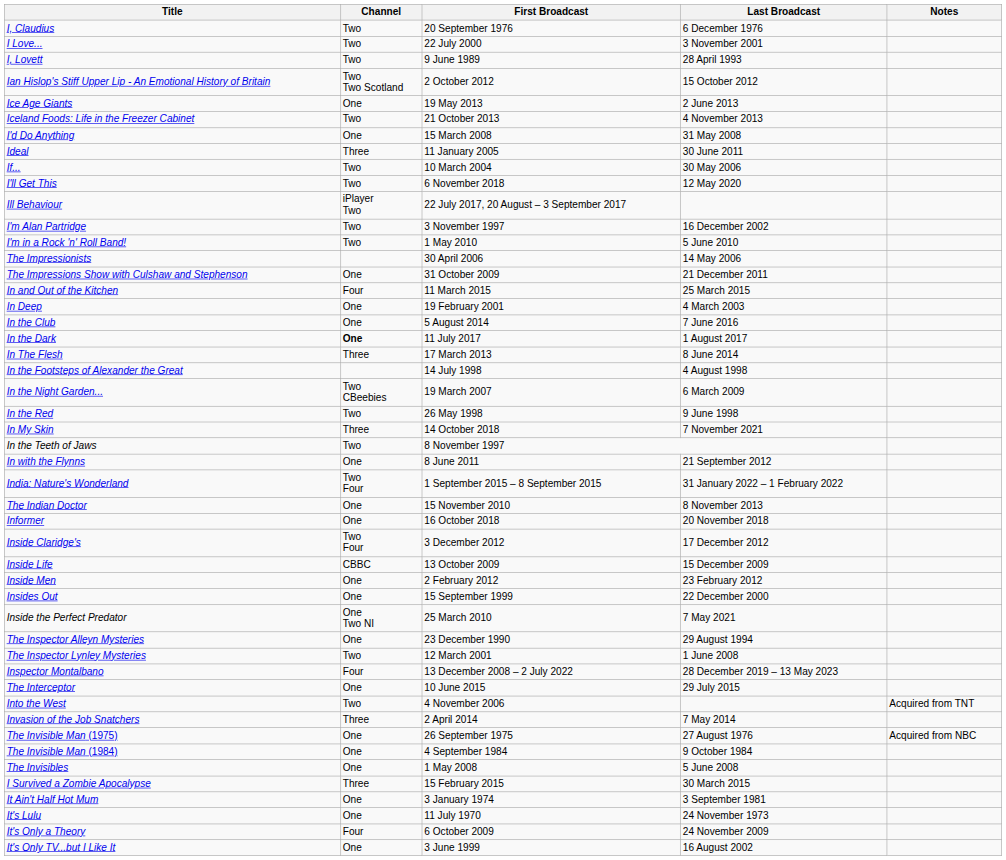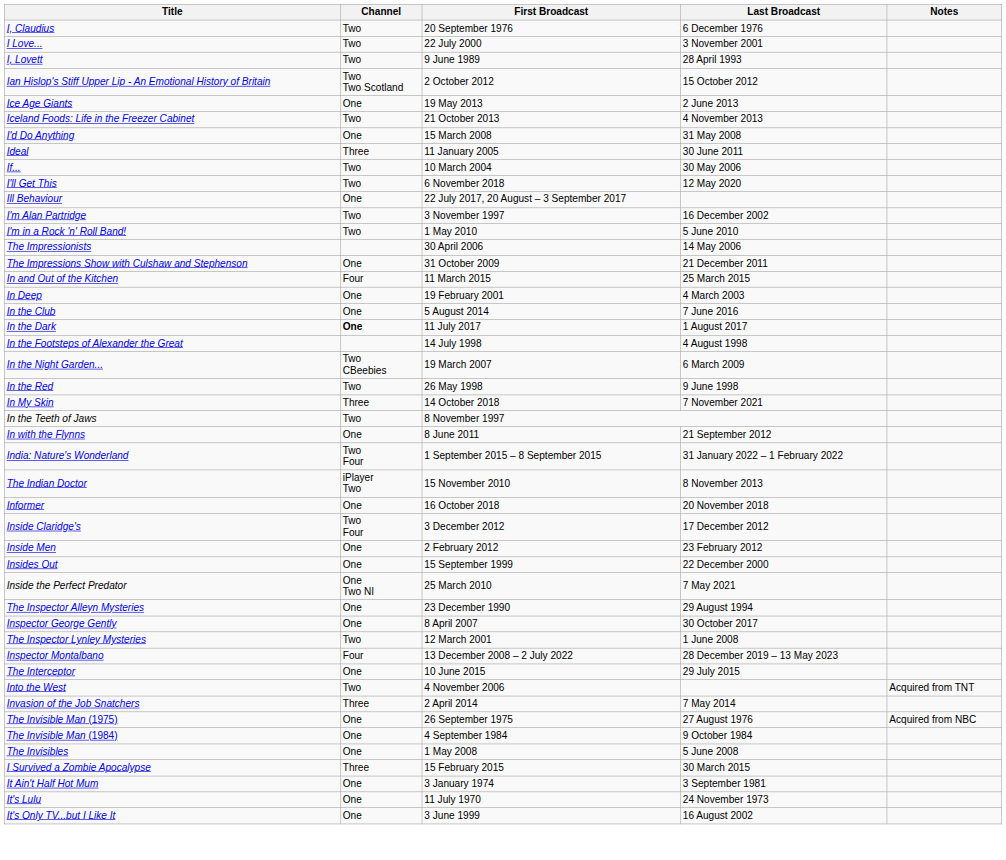 <table class="wikitable plainrowheaders sortable" style="width:100%;">
 <tr>
 <th scope=col>Title</th>
 <th scope=col>Channel</th>
 <th scope=col>First Broadcast</th>
 <th scope=col>Last Broadcast</th>
 <th scope=col>Notes</th>
 </tr>
 <tr>
 <td><em><a href='#'>I, Claudius</a></em></td>
 <td>Two</td>
 <td>20 September 1976</td>
 <td>6 December 1976</td>
 <td></td>
 </tr>
 <tr>
 <td><em><a href='#'>I Love...</a></em></td>
 <td>Two</td>
 <td>22 July 2000</td>
 <td>3 November 2001</td>
 <td></td>
 </tr>
 <tr>
 <td><em><a href='#'>I, Lovett</a></em></td>
 <td>Two</td>
 <td>9 June 1989</td>
 <td>28 April 1993</td>
 <td></td>
 </tr>
 <tr>
 <td><em><a href='#'>Ian Hislop's Stiff Upper Lip - An Emotional History of Britain</a></em></td>
 <td>Two <br> Two Scotland</td>
 <td>2 October 2012</td>
 <td>15 October 2012</td>
 <td></td>
 </tr>
 <tr>
 <td><em><a href='#'>Ice Age Giants</a></em></td>
 <td>One</td>
 <td>19 May 2013</td>
 <td>2 June 2013</td>
 <td></td>
 </tr>
 <tr>
 <td><em><a href='#'>Iceland Foods: Life in the Freezer Cabinet</a></em></td>
 <td>Two</td>
 <td>21 October 2013</td>
 <td>4 November 2013</td>
 <td></td>
 </tr>
 <tr>
 <td><em><a href='#'>I'd Do Anything</a></em></td>
 <td>One</td>
 <td>15 March 2008</td>
 <td>31 May 2008</td>
 <td></td>
 </tr>
 <tr>
 <td><em><a href='#'>Ideal</a></em></td>
 <td>Three</td>
 <td>11 January 2005</td>
 <td>30 June 2011</td>
 <td></td>
 </tr>
 <tr>
 <td><em><a href='#'>If...</a></em></td>
 <td>Two</td>
 <td>10 March 2004</td>
 <td>30 May 2006</td>
 <td></td>
 </tr>
 <tr>
 <td><em><a href='#'>I'll Get This</a></em></td>
 <td>Two</td>
 <td>6 November 2018</td>
 <td>12 May 2020</td>
 <td></td>
 </tr>
 <tr>
 <td><em><a href='#'>Ill Behaviour</a></em></td>
-<td>iPlayer <br> Two</td>
+<td>One</td>
 <td>22 July 2017, 20 August – 3 September 2017</td>
 <td></td>
 <td></td>
 </tr>
 <tr>
 <td><em><a href='#'>I'm Alan Partridge</a></em></td>
 <td>Two</td>
 <td>3 November 1997</td>
 <td>16 December 2002</td>
 <td></td>
 </tr>
 <tr>
 <td><em><a href='#'>I'm in a Rock 'n' Roll Band!</a></em></td>
 <td>Two</td>
 <td>1 May 2010</td>
 <td>5 June 2010</td>
 <td></td>
 </tr>
 <tr>
 <td><em><a href='#'>The Impressionists</a></em></td>
 <td></td>
 <td>30 April 2006</td>
 <td>14 May 2006</td>
 <td></td>
 </tr>
 <tr>
 <td><em><a href='#'>The Impressions Show with Culshaw and Stephenson</a></em></td>
 <td>One</td>
 <td>31 October 2009</td>
 <td>21 December 2011</td>
 <td></td>
 </tr>
 <tr>
 <td><em><a href='#'>In and Out of the Kitchen</a></em></td>
 <td>Four</td>
 <td>11 March 2015</td>
 <td>25 March 2015</td>
 <td></td>
 </tr>
 <tr>
 <td><em><a href='#'>In Deep</a></em></td>
 <td>One</td>
 <td>19 February 2001</td>
 <td>4 March 2003</td>
 <td></td>
 </tr>
 <tr>
 <td><em><a href='#'>In the Club</a></em></td>
 <td>One</td>
 <td>5 August 2014</td>
 <td>7 June 2016</td>
 <td></td>
 </tr>
 <tr>
 <td><em><a href='#'>In the Dark</a></em></td>
 <td><strong>One</strong></td>
 <td>11 July 2017</td>
 <td>1 August 2017</td>
 <td></td>
 </tr>
 <tr>
-<td><em><a href='#'>In The Flesh</a></em></td>
-<td>Three</td>
-<td>17 March 2013</td>
-<td>8 June 2014</td>
-<td></td>
-</tr>
-<tr>
 <td><em><a href='#'>In the Footsteps of Alexander the Great</a></em></td>
 <td></td>
 <td>14 July 1998</td>
 <td>4 August 1998</td>
 <td></td>
 </tr>
 <tr>
 <td><em><a href='#'>In the Night Garden...</a></em></td>
 <td>Two <br> CBeebies</td>
 <td>19 March 2007</td>
 <td>6 March 2009</td>
 <td></td>
 </tr>
 <tr>
 <td><em><a href='#'>In the Red</a></em></td>
 <td>Two</td>
 <td>26 May 1998</td>
 <td>9 June 1998</td>
 <td></td>
 </tr>
 <tr>
 <td><em><a href='#'>In My Skin</a></em></td>
 <td>Three</td>
 <td>14 October 2018</td>
 <td>7 November 2021</td>
 <td></td>
 </tr>
 <tr>
 <td><em>In the Teeth of Jaws</em></td>
 <td>Two</td>
 <td colspan="2">8 November 1997</td>
 <td></td>
 </tr>
 <tr>
 <td><em><a href='#'>In with the Flynns</a></em></td>
 <td>One</td>
 <td>8 June 2011</td>
 <td>21 September 2012</td>
 <td></td>
 </tr>
 <tr>
 <td><em><a href='#'>India: Nature's Wonderland</a></em></td>
 <td>Two <br> Four</td>
 <td>1 September 2015 – 8 September 2015</td>
 <td>31 January 2022 – 1 February 2022</td>
 <td></td>
 </tr>
 <tr>
 <td><em><a href='#'>The Indian Doctor</a></em></td>
-<td>One</td>
+<td>iPlayer <br> Two</td>
 <td>15 November 2010</td>
 <td>8 November 2013</td>
 <td></td>
 </tr>
 <tr>
 <td><em><a href='#'>Informer</a></em></td>
 <td>One</td>
 <td>16 October 2018</td>
 <td>20 November 2018</td>
 <td></td>
 </tr>
 <tr>
 <td><em><a href='#'>Inside Claridge's</a></em></td>
 <td>Two <br> Four</td>
 <td>3 December 2012</td>
 <td>17 December 2012</td>
-<td></td>
-</tr>
-<tr>
-<td><em><a href='#'>Inside Life</a></em></td>
-<td>CBBC</td>
-<td>13 October 2009</td>
-<td>15 December 2009</td>
 <td></td>
 </tr>
 <tr>
 <td><em><a href='#'>Inside Men</a></em></td>
 <td>One</td>
 <td>2 February 2012</td>
 <td>23 February 2012</td>
 <td></td>
 </tr>
 <tr>
 <td><em><a href='#'>Insides Out</a></em></td>
 <td>One</td>
 <td>15 September 1999</td>
 <td>22 December 2000</td>
 <td></td>
 </tr>
 <tr>
 <td><em>Inside the Perfect Predator</em></td>
 <td>One <br> Two NI</td>
 <td>25 March 2010</td>
 <td>7 May 2021</td>
 <td></td>
 </tr>
 <tr>
 <td><em><a href='#'>The Inspector Alleyn Mysteries</a></em></td>
 <td>One</td>
 <td>23 December 1990</td>
 <td>29 August 1994</td>
+<td></td>
+</tr>
+<tr>
+<td><em><a href='#'>Inspector George Gently</a></em></td>
+<td>One</td>
+<td>8 April 2007</td>
+<td>30 October 2017</td>
 <td></td>
 </tr>
 <tr>
 <td><em><a href='#'>The Inspector Lynley Mysteries</a></em></td>
 <td>Two</td>
 <td>12 March 2001</td>
 <td>1 June 2008</td>
 <td></td>
 </tr>
 <tr>
 <td><em><a href='#'>Inspector Montalbano</a></em></td>
 <td>Four</td>
 <td>13 December 2008 – 2 July 2022</td>
 <td>28 December 2019 – 13 May 2023</td>
 <td></td>
 </tr>
 <tr>
 <td><em><a href='#'>The Interceptor</a></em></td>
 <td>One</td>
 <td>10 June 2015</td>
 <td>29 July 2015</td>
 <td></td>
 </tr>
 <tr>
 <td><em><a href='#'>Into the West</a></em></td>
 <td>Two</td>
 <td>4 November 2006</td>
 <td></td>
 <td>Acquired from TNT</td>
 </tr>
 <tr>
 <td><em><a href='#'>Invasion of the Job Snatchers</a></em></td>
 <td>Three</td>
 <td>2 April 2014</td>
 <td>7 May 2014</td>
 <td></td>
 </tr>
 <tr>
 <td><a href='#'><em>The Invisible Man</em> (1975)</a></td>
 <td>One</td>
 <td>26 September 1975</td>
 <td>27 August 1976</td>
 <td>Acquired from NBC</td>
 </tr>
 <tr>
 <td><a href='#'><em>The Invisible Man</em> (1984)</a></td>
 <td>One</td>
 <td>4 September 1984</td>
 <td>9 October 1984</td>
 <td></td>
 </tr>
 <tr>
 <td><em><a href='#'>The Invisibles</a></em></td>
 <td>One</td>
 <td>1 May 2008</td>
 <td>5 June 2008</td>
 <td></td>
 </tr>
 <tr>
 <td><em><a href='#'>I Survived a Zombie Apocalypse</a></em></td>
 <td>Three</td>
 <td>15 February 2015</td>
 <td>30 March 2015</td>
 <td></td>
 </tr>
 <tr>
 <td><em><a href='#'>It Ain't Half Hot Mum</a></em></td>
 <td>One</td>
 <td>3 January 1974</td>
 <td>3 September 1981</td>
 <td></td>
 </tr>
 <tr>
 <td><em><a href='#'>It's Lulu</a></em></td>
 <td>One</td>
 <td>11 July 1970</td>
 <td>24 November 1973</td>
 <td></td>
 </tr>
 <tr>
-<td><em><a href='#'>It's Only a Theory</a></em></td>
-<td>Four</td>
-<td>6 October 2009</td>
-<td>24 November 2009</td>
-<td></td>
-</tr>
-<tr>
 <td><em><a href='#'>It's Only TV...but I Like It</a></em></td>
 <td>One</td>
 <td>3 June 1999</td>
 <td>16 August 2002</td>
 <td></td>
 </tr>
 </table>
